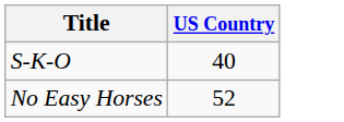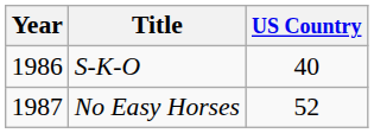 <table class="wikitable">
 <tr>
+<th>Year</th>
 <th>Title</th>
 <th><small><a href='#'>US Country</a></small></th>
 </tr>
 <tr>
+<td>1986</td>
 <td><em>S-K-O</em></td>
 <td align="center">40</td>
 </tr>
 <tr>
+<td>1987</td>
 <td><em>No Easy Horses</em></td>
 <td align="center">52</td>
 </tr>
 </table>
